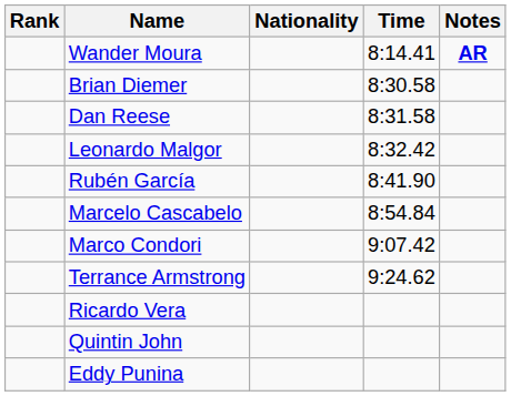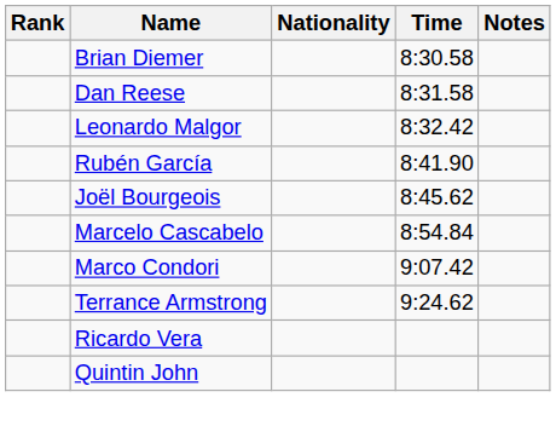 <table class="wikitable sortable" style="text-align:center">
 <tr>
 <th>Rank</th>
 <th>Name</th>
 <th>Nationality</th>
 <th>Time</th>
 <th>Notes</th>
-</tr>
-<tr>
-<td></td>
-<td align=left><a href='#'>Wander Moura</a></td>
-<td align=left></td>
-<td>8:14.41</td>
-<td><strong><a href='#'>AR</a></strong></td>
 </tr>
 <tr>
 <td></td>
 <td align=left><a href='#'>Brian Diemer</a></td>
 <td align=left></td>
 <td>8:30.58</td>
 <td></td>
 </tr>
 <tr>
 <td></td>
 <td align=left><a href='#'>Dan Reese</a></td>
 <td align=left></td>
 <td>8:31.58</td>
 <td></td>
 </tr>
 <tr>
 <td></td>
 <td align=left><a href='#'>Leonardo Malgor</a></td>
 <td align=left></td>
 <td>8:32.42</td>
 <td></td>
 </tr>
 <tr>
 <td></td>
 <td align=left><a href='#'>Rubén García</a></td>
 <td align=left></td>
 <td>8:41.90</td>
+<td></td>
+</tr>
+<tr>
+<td></td>
+<td align=left><a href='#'>Joël Bourgeois</a></td>
+<td align=left></td>
+<td>8:45.62</td>
 <td></td>
 </tr>
 <tr>
 <td></td>
 <td align=left><a href='#'>Marcelo Cascabelo</a></td>
 <td align=left></td>
 <td>8:54.84</td>
 <td></td>
 </tr>
 <tr>
 <td></td>
 <td align=left><a href='#'>Marco Condori</a></td>
 <td align=left></td>
 <td>9:07.42</td>
 <td></td>
 </tr>
 <tr>
 <td></td>
 <td align=left><a href='#'>Terrance Armstrong</a></td>
 <td align=left></td>
 <td>9:24.62</td>
 <td></td>
 </tr>
 <tr>
 <td></td>
 <td align=left><a href='#'>Ricardo Vera</a></td>
 <td align=left></td>
 <td></td>
 <td></td>
 </tr>
 <tr>
 <td></td>
 <td align=left><a href='#'>Quintin John</a></td>
 <td align=left></td>
 <td></td>
 <td></td>
 </tr>
-<tr>
-<td></td>
-<td align=left><a href='#'>Eddy Punina</a></td>
-<td align=left></td>
-<td></td>
-<td></td>
-</tr>
 </table>
